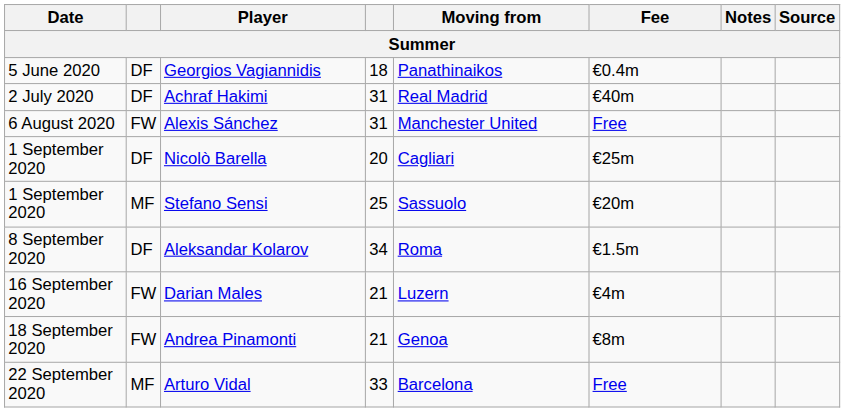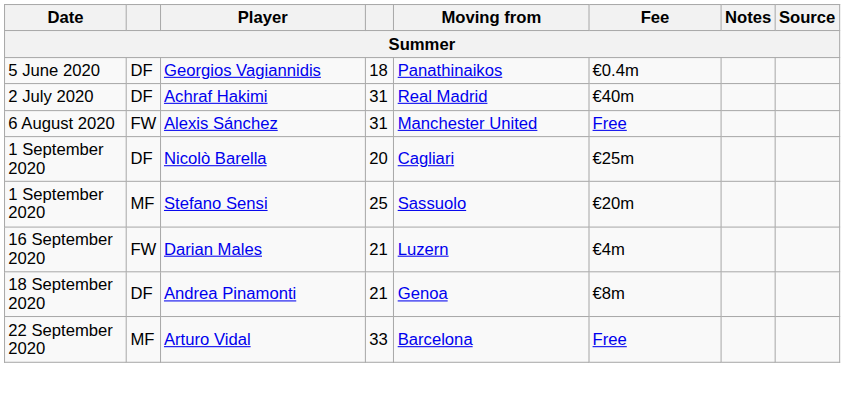 <table class="wikitable sortable">
 <tr>
 <th style="width:110px;">Date</th>
 <th style="width:20px;"></th>
 <th style="width:190px;">Player</th>
 <th style="width:20px;"></th>
 <th style="width:180px;">Moving from</th>
 <th style="width:120px;" class="unsortable">Fee</th>
 <th style="width:20px;" class="unsortable">Notes</th>
 <th style="width:20px;">Source</th>
 </tr>
 <tr>
 <th colspan=8>Summer</th>
 </tr>
 <tr>
 <td>5 June 2020</td>
 <td>DF</td>
 <td> <a href='#'>Georgios Vagiannidis</a></td>
 <td>18</td>
 <td> <a href='#'>Panathinaikos</a></td>
 <td>€0.4m</td>
 <td></td>
 <td></td>
 </tr>
 <tr>
 <td>2 July 2020</td>
 <td>DF</td>
 <td> <a href='#'>Achraf Hakimi</a></td>
 <td>31</td>
 <td> <a href='#'>Real Madrid</a></td>
 <td>€40m</td>
 <td></td>
 <td></td>
 </tr>
 <tr>
 <td>6 August 2020</td>
 <td>FW</td>
 <td> <a href='#'>Alexis Sánchez</a></td>
 <td>31</td>
 <td> <a href='#'>Manchester United</a></td>
 <td><a href='#'>Free</a></td>
 <td></td>
 <td></td>
 </tr>
 <tr>
 <td>1 September 2020</td>
 <td>DF</td>
 <td> <a href='#'>Nicolò Barella</a></td>
 <td>20</td>
 <td> <a href='#'>Cagliari</a></td>
 <td>€25m</td>
 <td></td>
 <td></td>
 </tr>
 <tr>
 <td>1 September 2020</td>
 <td>MF</td>
 <td> <a href='#'>Stefano Sensi</a></td>
 <td>25</td>
 <td> <a href='#'>Sassuolo</a></td>
 <td>€20m</td>
 <td></td>
 <td></td>
 </tr>
 <tr>
-<td>8 September 2020</td>
-<td>DF</td>
-<td> <a href='#'>Aleksandar Kolarov</a></td>
-<td>34</td>
-<td> <a href='#'>Roma</a></td>
-<td>€1.5m</td>
-<td></td>
-<td></td>
-</tr>
-<tr>
 <td>16 September 2020</td>
 <td>FW</td>
 <td> <a href='#'>Darian Males</a></td>
 <td>21</td>
 <td> <a href='#'>Luzern</a></td>
 <td>€4m</td>
 <td></td>
 <td></td>
 </tr>
 <tr>
 <td>18 September 2020</td>
-<td>FW</td>
+<td>DF</td>
 <td> <a href='#'>Andrea Pinamonti</a></td>
 <td>21</td>
 <td> <a href='#'>Genoa</a></td>
 <td>€8m</td>
 <td></td>
 <td></td>
 </tr>
 <tr>
 <td>22 September 2020</td>
 <td>MF</td>
 <td> <a href='#'>Arturo Vidal</a></td>
 <td>33</td>
 <td> <a href='#'>Barcelona</a></td>
 <td><a href='#'>Free</a></td>
 <td></td>
 <td></td>
 </tr>
 </table>
